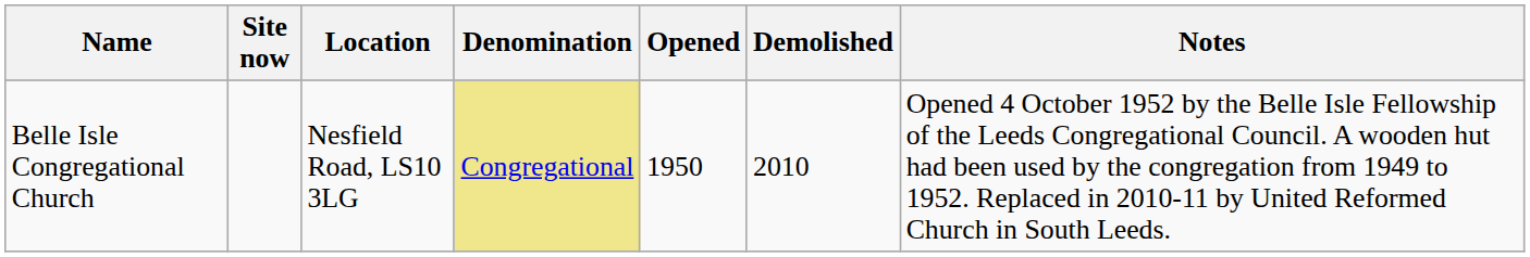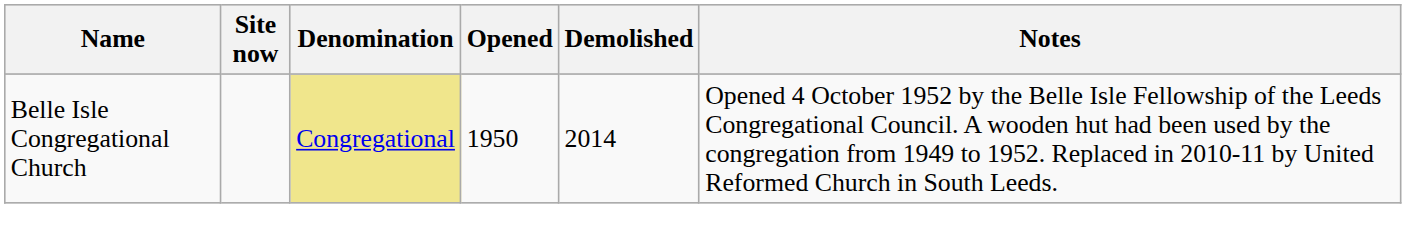 <table class="wikitable sortable">
 <tr>
 <th>Name</th>
 <th class="unsortable">Site now</th>
-<th>Location</th>
 <th>Denomination</th>
 <th>Opened</th>
 <th>Demolished</th>
 <th class="unsortable">Notes</th>
 </tr>
 <tr>
 <td>Belle Isle Congregational Church</td>
 <td></td>
-<td>Nesfield Road, LS10 3LG</td>
 <td style="background: khaki;"><a href='#'>Congregational</a></td>
 <td>1950</td>
-<td>2010</td>
+<td>2014</td>
 <td>Opened 4 October 1952 by the Belle Isle Fellowship of the Leeds Congregational Council. A wooden hut had been used by the congregation from 1949 to 1952. Replaced in 2010-11 by United Reformed Church in South Leeds.</td>
 </tr>
 </table>
